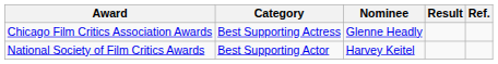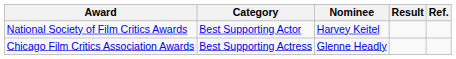 <table class="wikitable plainrowheaders">
 <tr>
 <th>Award</th>
 <th>Category</th>
 <th>Nominee</th>
 <th>Result</th>
 <th>Ref.</th>
 </tr>
 <tr>
+<td><a href='#'>National Society of Film Critics Awards</a></td>
+<td><a href='#'>Best Supporting Actor</a></td>
+<td><a href='#'>Harvey Keitel</a></td>
+<td></td>
+<td style="text-align:center;"></td>
+</tr>
+<tr>
 <td><a href='#'>Chicago Film Critics Association Awards</a></td>
 <td><a href='#'>Best Supporting Actress</a></td>
 <td><a href='#'>Glenne Headly</a></td>
 <td></td>
 <td style="text-align:center;"></td>
 </tr>
-<tr>
-<td><a href='#'>National Society of Film Critics Awards</a></td>
-<td><a href='#'>Best Supporting Actor</a></td>
-<td><a href='#'>Harvey Keitel</a></td>
-<td></td>
-<td style="text-align:center;"></td>
-</tr>
 </table>
